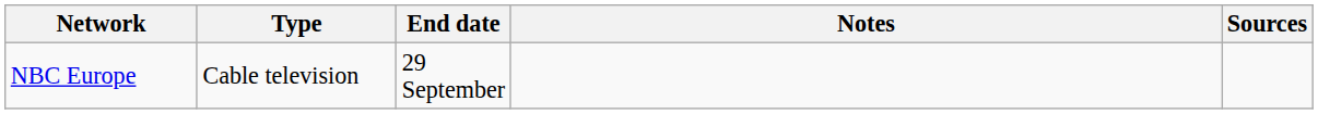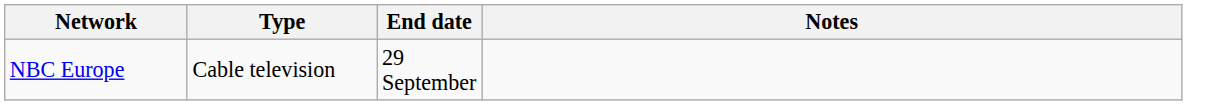 <table class="wikitable">
 <tr>
 <th style="text-align:center; width:125px">Network</th>
 <th style="text-align:center; width:130px">Type</th>
 <th style="text-align:center; width:60px">End date</th>
 <th style="text-align:center; width:500px">Notes</th>
-<th style="text-align:center; width:30px">Sources</th>
 </tr>
 <tr>
 <td><a href='#'>NBC Europe</a></td>
 <td>Cable television</td>
 <td>29 September</td>
 <td></td>
-<td></td>
 </tr>
 </table>
